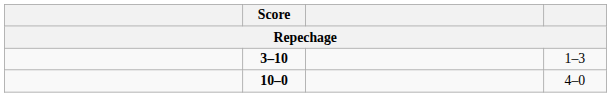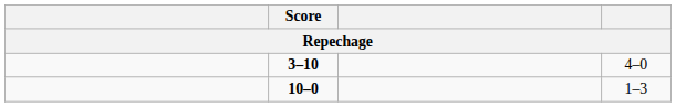 <table class="wikitable" style="text-align: left; ">
 <tr>
 <th align="right" width="270"></th>
 <th width="65">Score</th>
 <th align="left" width="270"></th>
 <th width="65"></th>
 </tr>
 <tr>
 <th colspan=4>Repechage</th>
 </tr>
 <tr>
 <td></td>
 <td align="center"><strong>3–10</strong></td>
 <td><strong></strong></td>
-<td align=center>1–3 <strong></strong></td>
+<td align=center>4–0 <strong></strong></td>
 </tr>
 <tr>
 <td><strong></strong></td>
 <td align="center"><strong>10–0</strong></td>
 <td></td>
-<td align=center>4–0 <strong></strong></td>
+<td align=center>1–3 <strong></strong></td>
 </tr>
 </table>
